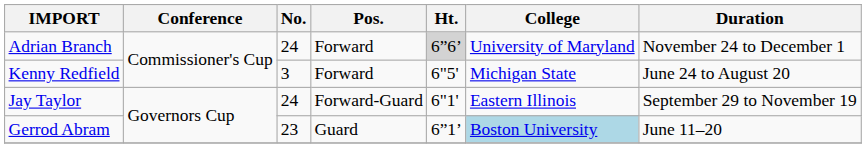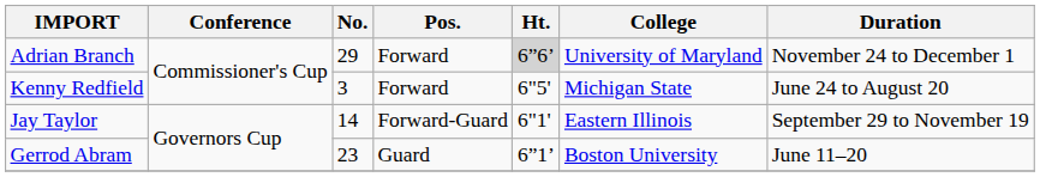 <table class="wikitable" border="1">
 <tr>
 <th>IMPORT</th>
 <th>Conference</th>
 <th>No.</th>
 <th>Pos.</th>
 <th>Ht.</th>
 <th>College</th>
 <th>Duration</th>
 </tr>
 <tr>
 <td><a href='#'>Adrian Branch</a></td>
 <td rowspan="2">Commissioner's Cup</td>
-<td>24</td>
+<td>29</td>
 <td>Forward</td>
 <td style="background: lightgrey;">6”6’</td>
 <td><a href='#'>University of Maryland</a></td>
 <td>November 24 to December 1</td>
 </tr>
 <tr>
 <td><a href='#'>Kenny Redfield</a></td>
 <td>3</td>
 <td>Forward</td>
 <td>6"5'</td>
 <td><a href='#'>Michigan State</a></td>
 <td>June 24 to August 20</td>
 </tr>
 <tr>
 <td><a href='#'>Jay Taylor</a></td>
 <td rowspan="2">Governors Cup</td>
-<td>24</td>
+<td>14</td>
 <td>Forward-Guard</td>
 <td>6"1'</td>
 <td><a href='#'>Eastern Illinois</a></td>
 <td>September 29 to November 19</td>
 </tr>
 <tr>
 <td><a href='#'>Gerrod Abram</a></td>
 <td>23</td>
 <td>Guard</td>
 <td>6”1’</td>
-<td style="background: lightblue;"><a href='#'>Boston University</a></td>
+<td><a href='#'>Boston University</a></td>
 <td>June 11–20</td>
 </tr>
 <tr>
 </tr>
 </table>
